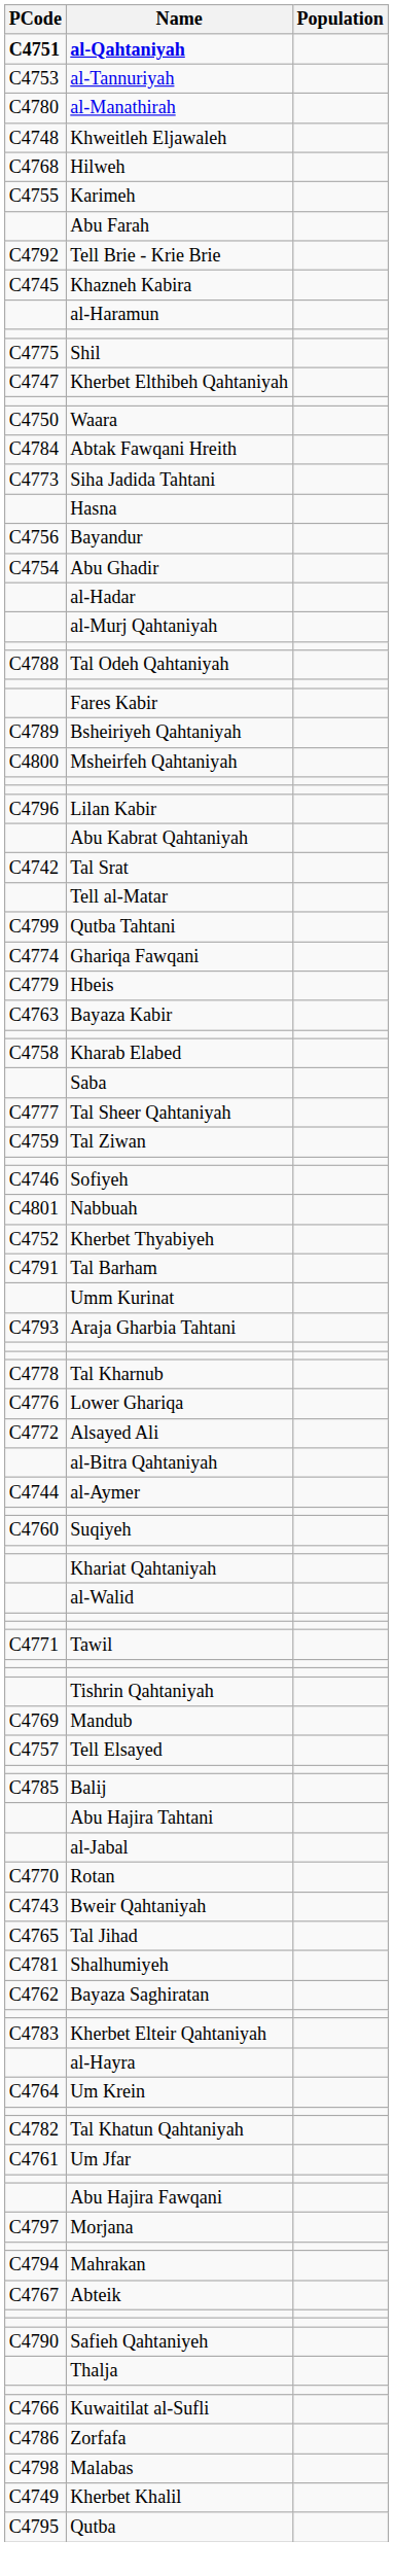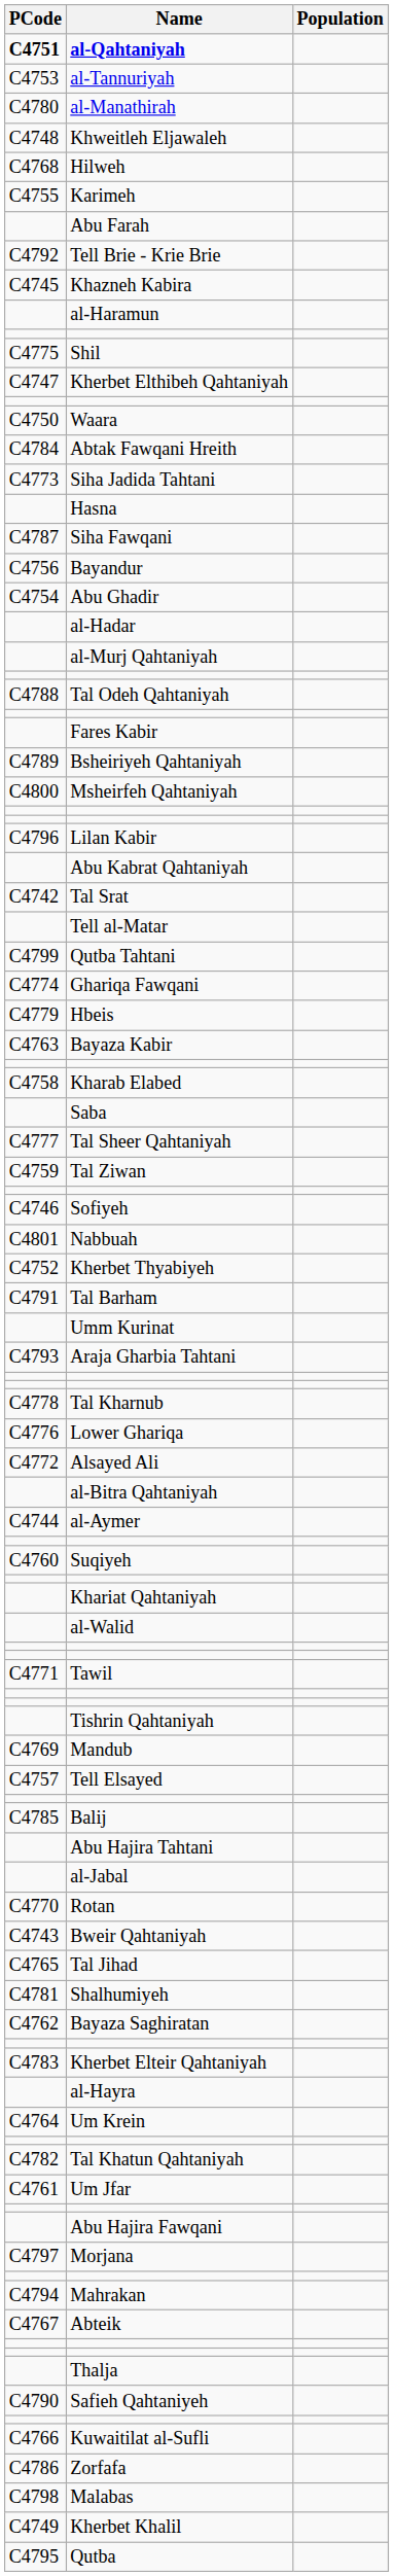 <table class="wikitable sortable">
 <tr>
 <th>PCode</th>
 <th>Name</th>
 <th>Population</th>
 </tr>
 <tr>
 <td><strong>C4751</strong></td>
 <td><strong><a href='#'>al-Qahtaniyah</a></strong></td>
 <td align=right><strong></strong></td>
 </tr>
 <tr>
 <td>C4753</td>
 <td><a href='#'>al-Tannuriyah</a></td>
 <td align=right></td>
 </tr>
 <tr>
 <td>C4780</td>
 <td><a href='#'>al-Manathirah</a></td>
 <td align=right></td>
 </tr>
 <tr>
 <td>C4748</td>
 <td>Khweitleh Eljawaleh</td>
 <td align=right></td>
 </tr>
 <tr>
 <td>C4768</td>
 <td>Hilweh</td>
 <td align=right></td>
 </tr>
 <tr>
 <td>C4755</td>
 <td>Karimeh</td>
 <td align=right></td>
 </tr>
 <tr>
 <td></td>
 <td>Abu Farah</td>
 <td align=right></td>
 </tr>
 <tr>
 <td>C4792</td>
 <td>Tell Brie - Krie Brie</td>
 <td align=right></td>
 </tr>
 <tr>
 <td>C4745</td>
 <td>Khazneh Kabira</td>
 <td align=right></td>
 </tr>
 <tr>
 <td></td>
 <td>al-Haramun</td>
 <td align=right></td>
 </tr>
 <tr>
 <td></td>
 <td></td>
 <td align=right></td>
 </tr>
 <tr>
 <td>C4775</td>
 <td>Shil</td>
 <td align=right></td>
 </tr>
 <tr>
 <td>C4747</td>
 <td>Kherbet Elthibeh Qahtaniyah</td>
 <td align=right></td>
 </tr>
 <tr>
 <td></td>
 <td></td>
 <td align=right></td>
 </tr>
 <tr>
 <td>C4750</td>
 <td>Waara</td>
 <td align=right></td>
 </tr>
 <tr>
 <td>C4784</td>
 <td>Abtak Fawqani Hreith</td>
 <td align=right></td>
 </tr>
 <tr>
 <td>C4773</td>
 <td>Siha Jadida Tahtani</td>
 <td align=right></td>
 </tr>
 <tr>
 <td></td>
 <td>Hasna</td>
+<td align=right></td>
+</tr>
+<tr>
+<td>C4787</td>
+<td>Siha Fawqani</td>
 <td align=right></td>
 </tr>
 <tr>
 <td>C4756</td>
 <td>Bayandur</td>
 <td align=right></td>
 </tr>
 <tr>
 <td>C4754</td>
 <td>Abu Ghadir</td>
 <td align=right></td>
 </tr>
 <tr>
 <td></td>
 <td>al-Hadar</td>
 <td align=right></td>
 </tr>
 <tr>
 <td></td>
 <td>al-Murj Qahtaniyah</td>
 <td align=right></td>
 </tr>
 <tr>
 <td></td>
 <td></td>
 <td align=right></td>
 </tr>
 <tr>
 <td>C4788</td>
 <td>Tal Odeh Qahtaniyah</td>
 <td align=right></td>
 </tr>
 <tr>
 <td></td>
 <td></td>
 <td align=right></td>
 </tr>
 <tr>
 <td></td>
 <td>Fares Kabir</td>
 <td align=right></td>
 </tr>
 <tr>
 <td>C4789</td>
 <td>Bsheiriyeh Qahtaniyah</td>
 <td align=right></td>
 </tr>
 <tr>
 <td>C4800</td>
 <td>Msheirfeh Qahtaniyah</td>
 <td align=right></td>
 </tr>
 <tr>
 <td></td>
 <td></td>
 <td align=right></td>
 </tr>
 <tr>
 <td></td>
 <td></td>
 <td align=right></td>
 </tr>
 <tr>
 <td>C4796</td>
 <td>Lilan Kabir</td>
 <td align=right></td>
 </tr>
 <tr>
 <td></td>
 <td>Abu Kabrat Qahtaniyah</td>
 <td align=right></td>
 </tr>
 <tr>
 <td>C4742</td>
 <td>Tal Srat</td>
 <td align=right></td>
 </tr>
 <tr>
 <td></td>
 <td>Tell al-Matar</td>
 <td align=right></td>
 </tr>
 <tr>
 <td>C4799</td>
 <td>Qutba Tahtani</td>
 <td align=right></td>
 </tr>
 <tr>
 <td>C4774</td>
 <td>Ghariqa Fawqani</td>
 <td align=right></td>
 </tr>
 <tr>
 <td>C4779</td>
 <td>Hbeis</td>
 <td align=right></td>
 </tr>
 <tr>
 <td>C4763</td>
 <td>Bayaza Kabir</td>
 <td align=right></td>
 </tr>
 <tr>
 <td></td>
 <td></td>
 <td align=right></td>
 </tr>
 <tr>
 <td>C4758</td>
 <td>Kharab Elabed</td>
 <td align=right></td>
 </tr>
 <tr>
 <td></td>
 <td>Saba</td>
 <td align=right></td>
 </tr>
 <tr>
 <td>C4777</td>
 <td>Tal Sheer Qahtaniyah</td>
 <td align=right></td>
 </tr>
 <tr>
 <td>C4759</td>
 <td>Tal Ziwan</td>
 <td align=right></td>
 </tr>
 <tr>
 <td></td>
 <td></td>
 <td align=right></td>
 </tr>
 <tr>
 <td>C4746</td>
 <td>Sofiyeh</td>
 <td align=right></td>
 </tr>
 <tr>
 <td>C4801</td>
 <td>Nabbuah</td>
 <td align=right></td>
 </tr>
 <tr>
 <td>C4752</td>
 <td>Kherbet Thyabiyeh</td>
 <td align=right></td>
 </tr>
 <tr>
 <td>C4791</td>
 <td>Tal Barham</td>
 <td align=right></td>
 </tr>
 <tr>
 <td></td>
 <td>Umm Kurinat</td>
 <td align=right></td>
 </tr>
 <tr>
 <td>C4793</td>
 <td>Araja Gharbia Tahtani</td>
 <td align=right></td>
 </tr>
 <tr>
 <td></td>
 <td></td>
 <td align=right></td>
 </tr>
 <tr>
 <td></td>
 <td></td>
 <td align=right></td>
 </tr>
 <tr>
 <td>C4778</td>
 <td>Tal Kharnub</td>
 <td align=right></td>
 </tr>
 <tr>
 <td>C4776</td>
 <td>Lower Ghariqa</td>
 <td align=right></td>
 </tr>
 <tr>
 <td>C4772</td>
 <td>Alsayed Ali</td>
 <td align=right></td>
 </tr>
 <tr>
 <td></td>
 <td>al-Bitra Qahtaniyah</td>
 <td align=right></td>
 </tr>
 <tr>
 <td>C4744</td>
 <td>al-Aymer</td>
 <td align=right></td>
 </tr>
 <tr>
 <td></td>
 <td></td>
 <td align=right></td>
 </tr>
 <tr>
 <td>C4760</td>
 <td>Suqiyeh</td>
 <td align=right></td>
 </tr>
 <tr>
 <td></td>
 <td></td>
 <td align=right></td>
 </tr>
 <tr>
 <td></td>
 <td>Khariat Qahtaniyah</td>
 <td align=right></td>
 </tr>
 <tr>
 <td></td>
 <td>al-Walid</td>
 <td align=right></td>
 </tr>
 <tr>
 <td></td>
 <td></td>
 <td align=right></td>
 </tr>
 <tr>
 <td></td>
 <td></td>
 <td align=right></td>
 </tr>
 <tr>
 <td>C4771</td>
 <td>Tawil</td>
 <td align=right></td>
 </tr>
 <tr>
 <td></td>
 <td></td>
 <td align=right></td>
 </tr>
 <tr>
 <td></td>
 <td></td>
 <td align=right></td>
 </tr>
 <tr>
 <td></td>
 <td>Tishrin Qahtaniyah</td>
 <td align=right></td>
 </tr>
 <tr>
 <td>C4769</td>
 <td>Mandub</td>
 <td align=right></td>
 </tr>
 <tr>
 <td>C4757</td>
 <td>Tell Elsayed</td>
 <td align=right></td>
 </tr>
 <tr>
 <td></td>
 <td></td>
 <td align=right></td>
 </tr>
 <tr>
 <td>C4785</td>
 <td>Balij</td>
 <td align=right></td>
 </tr>
 <tr>
 <td></td>
 <td>Abu Hajira Tahtani</td>
 <td align=right></td>
 </tr>
 <tr>
 <td></td>
 <td>al-Jabal</td>
 <td align=right></td>
 </tr>
 <tr>
 <td>C4770</td>
 <td>Rotan</td>
 <td align=right></td>
 </tr>
 <tr>
 <td>C4743</td>
 <td>Bweir Qahtaniyah</td>
 <td align=right></td>
 </tr>
 <tr>
 <td>C4765</td>
 <td>Tal Jihad</td>
 <td align=right></td>
 </tr>
 <tr>
 <td>C4781</td>
 <td>Shalhumiyeh</td>
 <td align=right></td>
 </tr>
 <tr>
 <td>C4762</td>
 <td>Bayaza Saghiratan</td>
 <td align=right></td>
 </tr>
 <tr>
 <td></td>
 <td></td>
 <td align=right></td>
 </tr>
 <tr>
 <td>C4783</td>
 <td>Kherbet Elteir Qahtaniyah</td>
 <td align=right></td>
 </tr>
 <tr>
 <td></td>
 <td>al-Hayra</td>
 <td align=right></td>
 </tr>
 <tr>
 <td>C4764</td>
 <td>Um Krein</td>
 <td align=right></td>
 </tr>
 <tr>
 <td></td>
 <td></td>
 <td align=right></td>
 </tr>
 <tr>
 <td>C4782</td>
 <td>Tal Khatun Qahtaniyah</td>
 <td align=right></td>
 </tr>
 <tr>
 <td>C4761</td>
 <td>Um Jfar</td>
 <td align=right></td>
 </tr>
 <tr>
 <td></td>
 <td></td>
 <td align=right></td>
 </tr>
 <tr>
 <td></td>
 <td>Abu Hajira Fawqani</td>
 <td align=right></td>
 </tr>
 <tr>
 <td>C4797</td>
 <td>Morjana</td>
 <td align=right></td>
 </tr>
 <tr>
 <td></td>
 <td></td>
 <td align=right></td>
 </tr>
 <tr>
 <td>C4794</td>
 <td>Mahrakan</td>
 <td align=right></td>
 </tr>
 <tr>
 <td>C4767</td>
 <td>Abteik</td>
 <td align=right></td>
 </tr>
 <tr>
 <td></td>
 <td></td>
 <td align=right></td>
 </tr>
 <tr>
 <td></td>
 <td></td>
 <td align=right></td>
 </tr>
 <tr>
-<td>C4790</td>
-<td>Safieh Qahtaniyeh</td>
+<td></td>
+<td>Thalja</td>
 <td align=right></td>
 </tr>
 <tr>
-<td></td>
-<td>Thalja</td>
+<td>C4790</td>
+<td>Safieh Qahtaniyeh</td>
 <td align=right></td>
 </tr>
 <tr>
 <td></td>
 <td></td>
 <td align=right></td>
 </tr>
 <tr>
 <td>C4766</td>
 <td>Kuwaitilat al-Sufli</td>
 <td align=right></td>
 </tr>
 <tr>
 <td>C4786</td>
 <td>Zorfafa</td>
 <td align=right></td>
 </tr>
 <tr>
 <td>C4798</td>
 <td>Malabas</td>
 <td align=right></td>
 </tr>
 <tr>
 <td>C4749</td>
 <td>Kherbet Khalil</td>
 <td align=right></td>
 </tr>
 <tr>
 <td>C4795</td>
 <td>Qutba</td>
 <td align=right></td>
 </tr>
 </table>
